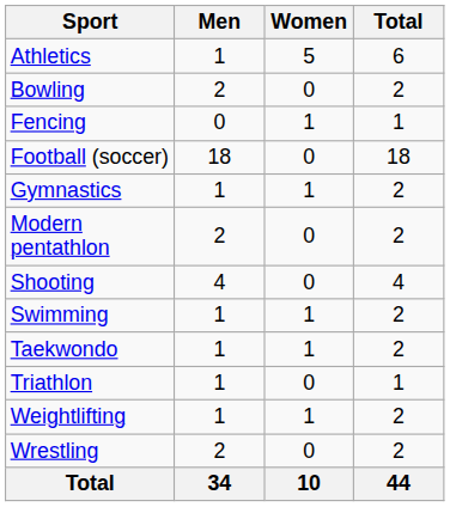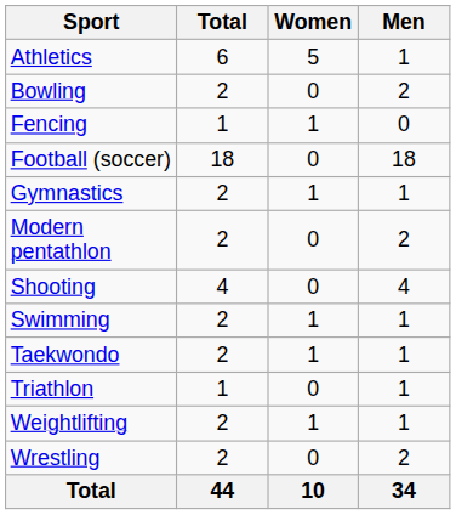 <table class="wikitable sortable" style="text-align:center">
 <tr>
 <th width=120>Sport</th>
+<th width=60>Total</th>
+<th width=60>Women</th>
 <th width=60>Men</th>
-<th width=60>Women</th>
-<th width=60>Total</th>
 </tr>
 <tr>
 <td align=left><a href='#'>Athletics</a></td>
+<td>6</td>
+<td>5</td>
 <td>1</td>
-<td>5</td>
-<td>6</td>
 </tr>
 <tr>
 <td align=left><a href='#'>Bowling</a></td>
 <td>2</td>
 <td>0</td>
 <td>2</td>
 </tr>
 <tr>
 <td align=left><a href='#'>Fencing</a></td>
-<td>0</td>
 <td>1</td>
 <td>1</td>
+<td>0</td>
 </tr>
 <tr>
 <td align=left><a href='#'>Football</a> (soccer)</td>
 <td>18</td>
 <td>0</td>
 <td>18</td>
 </tr>
 <tr>
 <td align=left><a href='#'>Gymnastics</a></td>
+<td>2</td>
 <td>1</td>
 <td>1</td>
-<td>2</td>
 </tr>
 <tr>
 <td align=left><a href='#'>Modern pentathlon</a></td>
 <td>2</td>
 <td>0</td>
 <td>2</td>
 </tr>
 <tr>
 <td align=left><a href='#'>Shooting</a></td>
 <td>4</td>
 <td>0</td>
 <td>4</td>
 </tr>
 <tr>
 <td align=left><a href='#'>Swimming</a></td>
+<td>2</td>
 <td>1</td>
 <td>1</td>
-<td>2</td>
 </tr>
 <tr>
 <td align=left><a href='#'>Taekwondo</a></td>
+<td>2</td>
 <td>1</td>
 <td>1</td>
-<td>2</td>
 </tr>
 <tr>
 <td align=left><a href='#'>Triathlon</a></td>
 <td>1</td>
 <td>0</td>
 <td>1</td>
 </tr>
 <tr>
 <td align=left><a href='#'>Weightlifting</a></td>
+<td>2</td>
 <td>1</td>
 <td>1</td>
-<td>2</td>
 </tr>
 <tr>
 <td align=left><a href='#'>Wrestling</a></td>
 <td>2</td>
 <td>0</td>
 <td>2</td>
 </tr>
 <tr>
 <th>Total</th>
+<th>44</th>
+<th>10</th>
 <th>34</th>
-<th>10</th>
-<th>44</th>
 </tr>
 </table>
